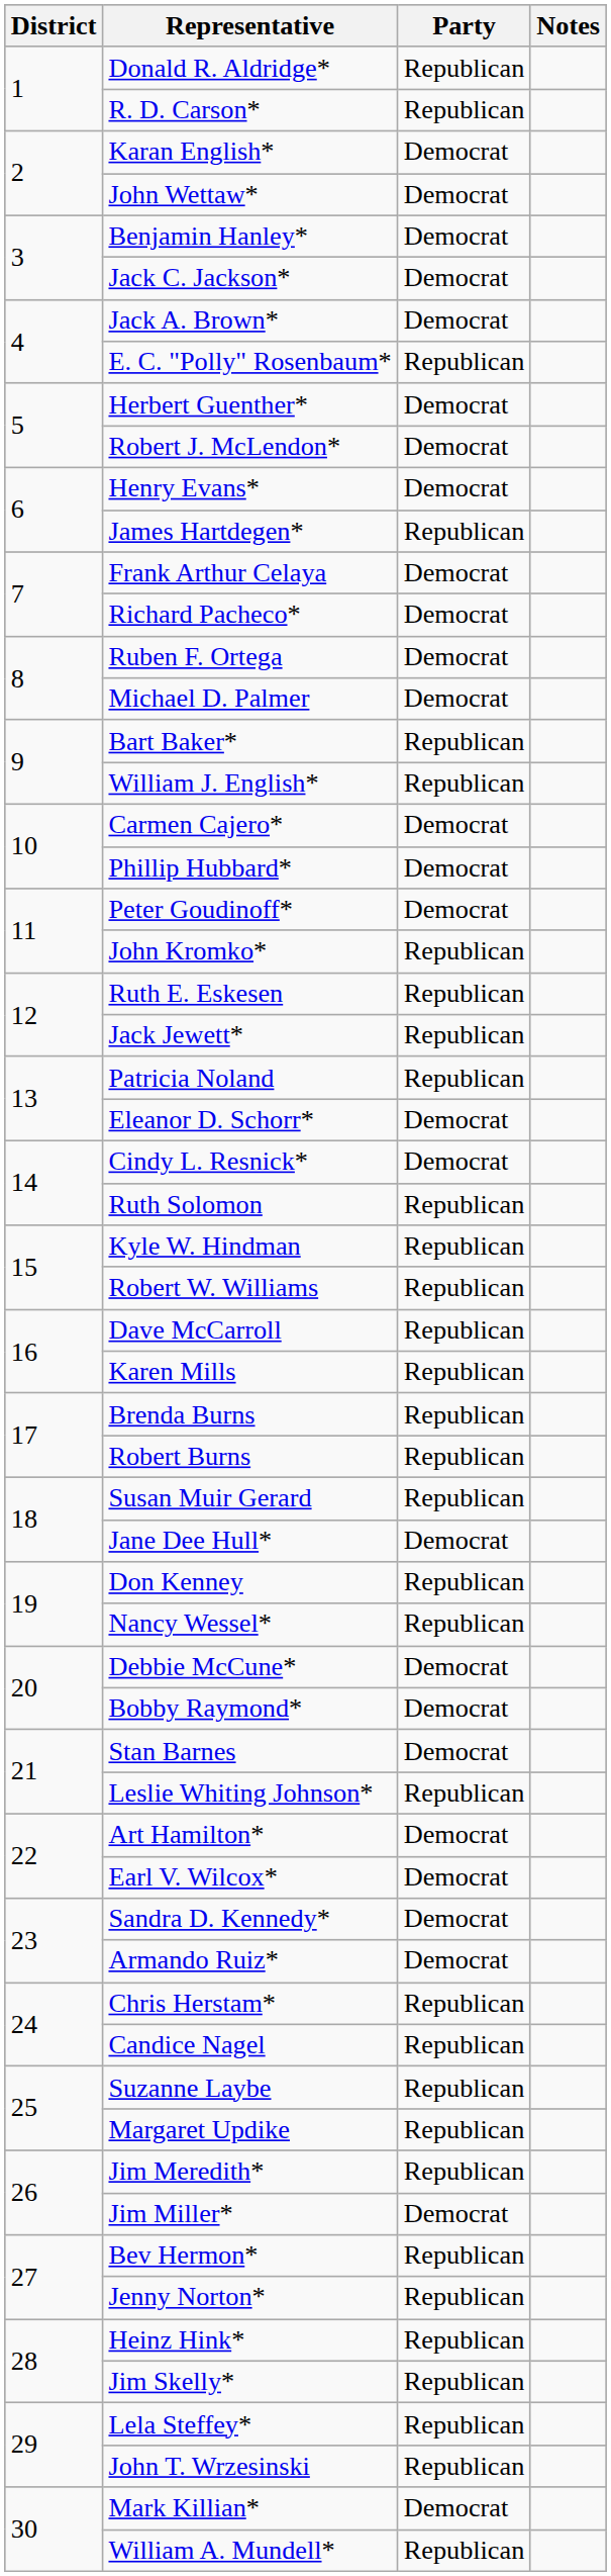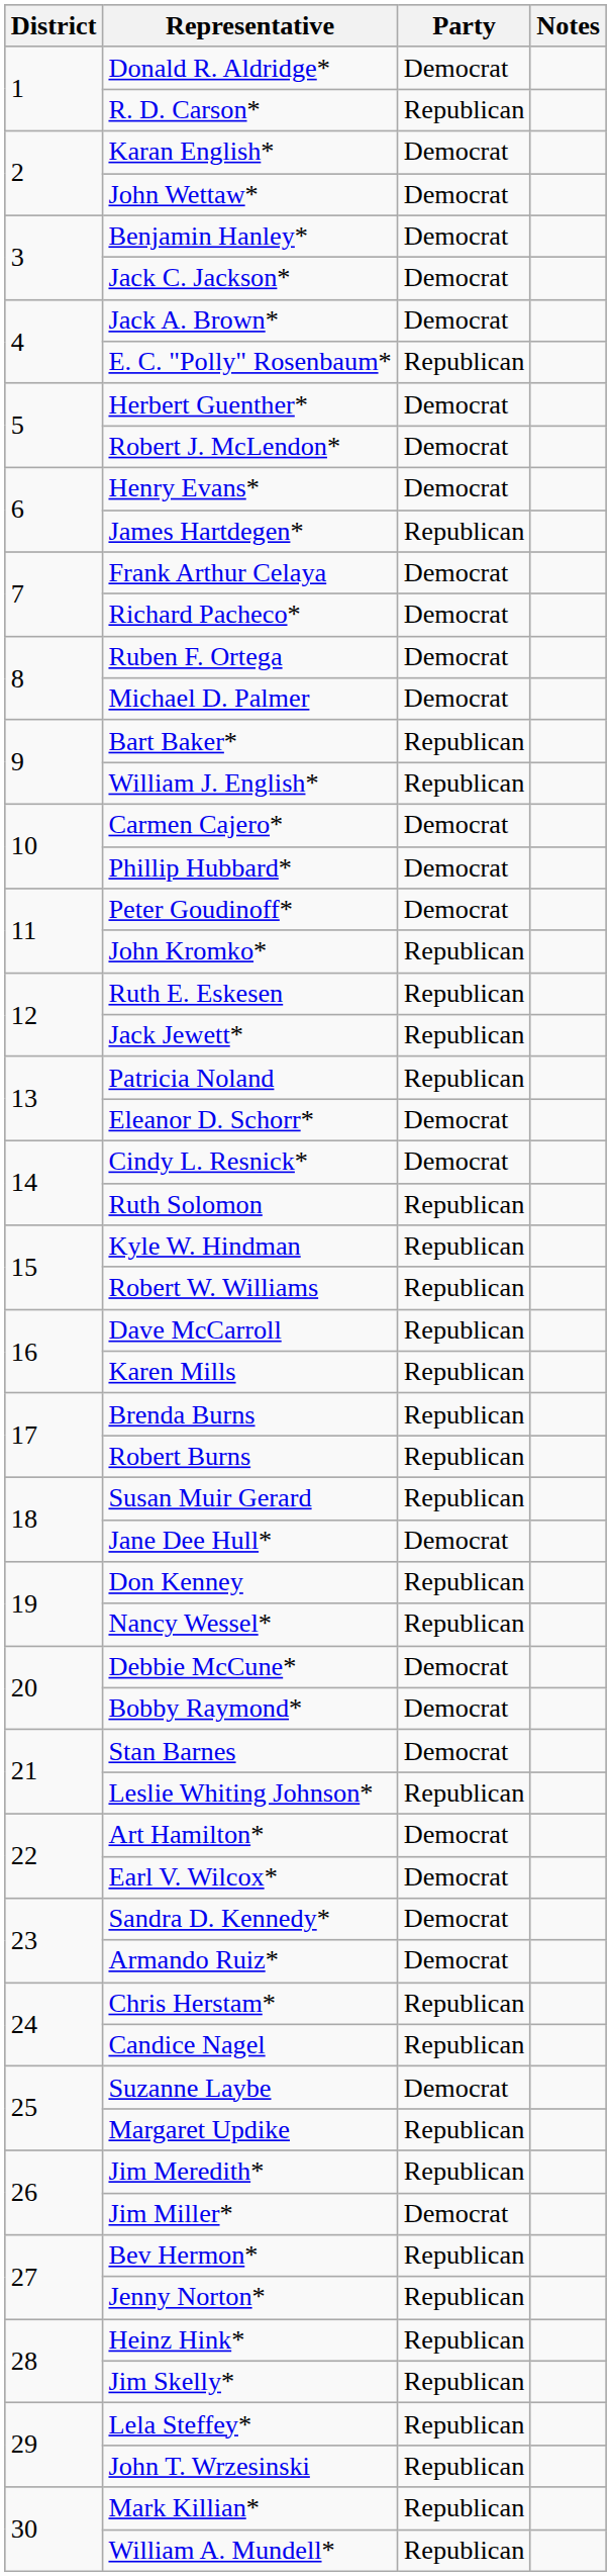 <table class="wikitable">
 <tr>
 <th>District</th>
 <th>Representative</th>
 <th>Party</th>
 <th>Notes</th>
 </tr>
 <tr>
 <td rowspan="2">1</td>
 <td><a href='#'>Donald R. Aldridge</a>*</td>
-<td>Republican</td>
+<td>Democrat</td>
 <td></td>
 </tr>
 <tr>
 <td><a href='#'>R. D. Carson</a>*</td>
 <td>Republican</td>
 <td></td>
 </tr>
 <tr>
 <td rowspan="2">2</td>
 <td><a href='#'>Karan English</a>*</td>
 <td>Democrat</td>
 <td></td>
 </tr>
 <tr>
 <td><a href='#'>John Wettaw</a>*</td>
 <td>Democrat</td>
 <td></td>
 </tr>
 <tr>
 <td rowspan="2">3</td>
 <td><a href='#'>Benjamin Hanley</a>*</td>
 <td>Democrat</td>
 <td></td>
 </tr>
 <tr>
 <td><a href='#'>Jack C. Jackson</a>*</td>
 <td>Democrat</td>
 <td></td>
 </tr>
 <tr>
 <td rowspan="2">4</td>
 <td><a href='#'>Jack A. Brown</a>*</td>
 <td>Democrat</td>
 <td></td>
 </tr>
 <tr>
 <td><a href='#'>E. C. "Polly" Rosenbaum</a>*</td>
 <td>Republican</td>
 <td></td>
 </tr>
 <tr>
 <td rowspan="2">5</td>
 <td><a href='#'>Herbert Guenther</a>*</td>
 <td>Democrat</td>
 <td></td>
 </tr>
 <tr>
 <td><a href='#'>Robert J. McLendon</a>*</td>
 <td>Democrat</td>
 <td></td>
 </tr>
 <tr>
 <td rowspan="2">6</td>
 <td><a href='#'>Henry Evans</a>*</td>
 <td>Democrat</td>
 <td></td>
 </tr>
 <tr>
 <td><a href='#'>James Hartdegen</a>*</td>
 <td>Republican</td>
 <td></td>
 </tr>
 <tr>
 <td rowspan="2">7</td>
 <td><a href='#'>Frank Arthur Celaya</a></td>
 <td>Democrat</td>
 <td></td>
 </tr>
 <tr>
 <td><a href='#'>Richard Pacheco</a>*</td>
 <td>Democrat</td>
 <td></td>
 </tr>
 <tr>
 <td rowspan="2">8</td>
 <td><a href='#'>Ruben F. Ortega</a></td>
 <td>Democrat</td>
 <td></td>
 </tr>
 <tr>
 <td><a href='#'>Michael D. Palmer</a></td>
 <td>Democrat</td>
 <td></td>
 </tr>
 <tr>
 <td rowspan="2">9</td>
 <td><a href='#'>Bart Baker</a>*</td>
 <td>Republican</td>
 <td></td>
 </tr>
 <tr>
 <td><a href='#'>William J. English</a>*</td>
 <td>Republican</td>
 <td></td>
 </tr>
 <tr>
 <td rowspan="2">10</td>
 <td><a href='#'>Carmen Cajero</a>*</td>
 <td>Democrat</td>
 <td></td>
 </tr>
 <tr>
 <td><a href='#'>Phillip Hubbard</a>*</td>
 <td>Democrat</td>
 <td></td>
 </tr>
 <tr>
 <td rowspan="2">11</td>
 <td><a href='#'>Peter Goudinoff</a>*</td>
 <td>Democrat</td>
 <td></td>
 </tr>
 <tr>
 <td><a href='#'>John Kromko</a>*</td>
 <td>Republican</td>
 <td></td>
 </tr>
 <tr>
 <td rowspan="2">12</td>
 <td><a href='#'>Ruth E. Eskesen</a></td>
 <td>Republican</td>
 <td></td>
 </tr>
 <tr>
 <td><a href='#'>Jack Jewett</a>*</td>
 <td>Republican</td>
 <td></td>
 </tr>
 <tr>
 <td rowspan="2">13</td>
 <td><a href='#'>Patricia Noland</a></td>
 <td>Republican</td>
 <td></td>
 </tr>
 <tr>
 <td><a href='#'>Eleanor D. Schorr</a>*</td>
 <td>Democrat</td>
 <td></td>
 </tr>
 <tr>
 <td rowspan="2">14</td>
 <td><a href='#'>Cindy L. Resnick</a>*</td>
 <td>Democrat</td>
 <td></td>
 </tr>
 <tr>
 <td><a href='#'>Ruth Solomon</a></td>
 <td>Republican</td>
 <td></td>
 </tr>
 <tr>
 <td rowspan="2">15</td>
 <td><a href='#'>Kyle W. Hindman</a></td>
 <td>Republican</td>
 <td></td>
 </tr>
 <tr>
 <td><a href='#'>Robert W. Williams</a></td>
 <td>Republican</td>
 <td></td>
 </tr>
 <tr>
 <td rowspan="2">16</td>
 <td><a href='#'>Dave McCarroll</a></td>
 <td>Republican</td>
 <td></td>
 </tr>
 <tr>
 <td><a href='#'>Karen Mills</a></td>
 <td>Republican</td>
 <td></td>
 </tr>
 <tr>
 <td rowspan="2">17</td>
 <td><a href='#'>Brenda Burns</a></td>
 <td>Republican</td>
 <td></td>
 </tr>
 <tr>
 <td><a href='#'>Robert Burns</a></td>
 <td>Republican</td>
 <td></td>
 </tr>
 <tr>
 <td rowspan="2">18</td>
 <td><a href='#'>Susan Muir Gerard</a></td>
 <td>Republican</td>
 <td></td>
 </tr>
 <tr>
 <td><a href='#'>Jane Dee Hull</a>*</td>
 <td>Democrat</td>
 <td></td>
 </tr>
 <tr>
 <td rowspan="2">19</td>
 <td><a href='#'>Don Kenney</a></td>
 <td>Republican</td>
 <td></td>
 </tr>
 <tr>
 <td><a href='#'>Nancy Wessel</a>*</td>
 <td>Republican</td>
 <td></td>
 </tr>
 <tr>
 <td rowspan="2">20</td>
 <td><a href='#'>Debbie McCune</a>*</td>
 <td>Democrat</td>
 <td></td>
 </tr>
 <tr>
 <td><a href='#'>Bobby Raymond</a>*</td>
 <td>Democrat</td>
 <td></td>
 </tr>
 <tr>
 <td rowspan="2">21</td>
 <td><a href='#'>Stan Barnes</a></td>
 <td>Democrat</td>
 <td></td>
 </tr>
 <tr>
 <td><a href='#'>Leslie Whiting Johnson</a>*</td>
 <td>Republican</td>
 <td></td>
 </tr>
 <tr>
 <td rowspan="2">22</td>
 <td><a href='#'>Art Hamilton</a>*</td>
 <td>Democrat</td>
 <td></td>
 </tr>
 <tr>
 <td><a href='#'>Earl V. Wilcox</a>*</td>
 <td>Democrat</td>
 <td></td>
 </tr>
 <tr>
 <td rowspan="2">23</td>
 <td><a href='#'>Sandra D. Kennedy</a>*</td>
 <td>Democrat</td>
 <td></td>
 </tr>
 <tr>
 <td><a href='#'>Armando Ruiz</a>*</td>
 <td>Democrat</td>
 <td></td>
 </tr>
 <tr>
 <td rowspan="2">24</td>
 <td><a href='#'>Chris Herstam</a>*</td>
 <td>Republican</td>
 <td></td>
 </tr>
 <tr>
 <td><a href='#'>Candice Nagel</a></td>
 <td>Republican</td>
 <td></td>
 </tr>
 <tr>
 <td rowspan="2">25</td>
 <td><a href='#'>Suzanne Laybe</a></td>
-<td>Republican</td>
+<td>Democrat</td>
 <td></td>
 </tr>
 <tr>
 <td><a href='#'>Margaret Updike</a></td>
 <td>Republican</td>
 <td></td>
 </tr>
 <tr>
 <td rowspan="2">26</td>
 <td><a href='#'>Jim Meredith</a>*</td>
 <td>Republican</td>
 <td></td>
 </tr>
 <tr>
 <td><a href='#'>Jim Miller</a>*</td>
 <td>Democrat</td>
 <td></td>
 </tr>
 <tr>
 <td rowspan="2">27</td>
 <td><a href='#'>Bev Hermon</a>*</td>
 <td>Republican</td>
 <td></td>
 </tr>
 <tr>
 <td><a href='#'>Jenny Norton</a>*</td>
 <td>Republican</td>
 <td></td>
 </tr>
 <tr>
 <td rowspan="2">28</td>
 <td><a href='#'>Heinz Hink</a>*</td>
 <td>Republican</td>
 <td></td>
 </tr>
 <tr>
 <td><a href='#'>Jim Skelly</a>*</td>
 <td>Republican</td>
 <td></td>
 </tr>
 <tr>
 <td rowspan="2">29</td>
 <td><a href='#'>Lela Steffey</a>*</td>
 <td>Republican</td>
 <td></td>
 </tr>
 <tr>
 <td><a href='#'>John T. Wrzesinski</a></td>
 <td>Republican</td>
 <td></td>
 </tr>
 <tr>
 <td rowspan="2">30</td>
 <td><a href='#'>Mark Killian</a>*</td>
-<td>Democrat</td>
+<td>Republican</td>
 <td></td>
 </tr>
 <tr>
 <td><a href='#'>William A. Mundell</a>*</td>
 <td>Republican</td>
 <td></td>
 </tr>
 <tr>
 </tr>
 </table>
